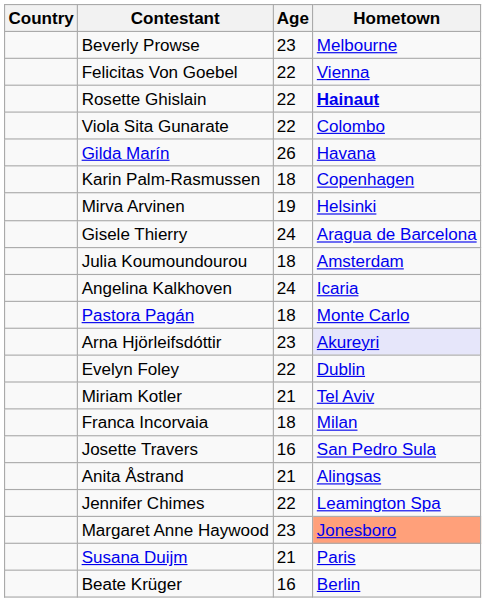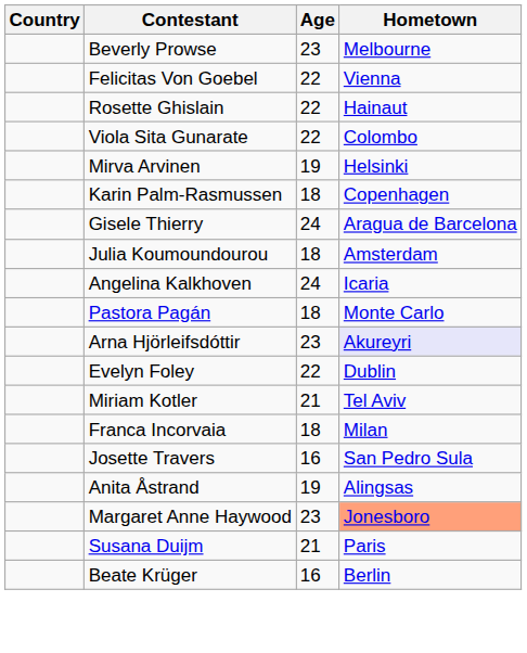 <table class="wikitable sortable" style="font-size: 95%;">
 <tr>
 <th>Country</th>
 <th>Contestant</th>
 <th>Age</th>
 <th>Hometown</th>
 </tr>
 <tr>
 <td></td>
 <td>Beverly Prowse</td>
 <td>23</td>
 <td><a href='#'>Melbourne</a></td>
 </tr>
 <tr>
 <td></td>
 <td>Felicitas Von Goebel</td>
 <td>22</td>
 <td><a href='#'>Vienna</a></td>
 </tr>
 <tr>
 <td></td>
 <td>Rosette Ghislain</td>
 <td>22</td>
-<td><strong><a href='#'>Hainaut</a></strong></td>
+<td><a href='#'>Hainaut</a></td>
 </tr>
 <tr>
 <td></td>
 <td>Viola Sita Gunarate</td>
 <td>22</td>
 <td><a href='#'>Colombo</a></td>
 </tr>
 <tr>
 <td></td>
-<td><a href='#'>Gilda Marín</a></td>
-<td>26</td>
-<td><a href='#'>Havana</a></td>
+<td>Mirva Arvinen</td>
+<td>19</td>
+<td><a href='#'>Helsinki</a></td>
 </tr>
 <tr>
 <td></td>
 <td>Karin Palm-Rasmussen</td>
 <td>18</td>
 <td><a href='#'>Copenhagen</a></td>
-</tr>
-<tr>
-<td></td>
-<td>Mirva Arvinen</td>
-<td>19</td>
-<td><a href='#'>Helsinki</a></td>
 </tr>
 <tr>
 <td></td>
 <td>Gisele Thierry</td>
 <td>24</td>
 <td><a href='#'>Aragua de Barcelona</a></td>
 </tr>
 <tr>
 <td></td>
 <td>Julia Koumoundourou</td>
 <td>18</td>
 <td><a href='#'>Amsterdam</a></td>
 </tr>
 <tr>
 <td></td>
 <td>Angelina Kalkhoven</td>
 <td>24</td>
 <td><a href='#'>Icaria</a></td>
 </tr>
 <tr>
 <td></td>
 <td><a href='#'>Pastora Pagán</a></td>
 <td>18</td>
 <td><a href='#'>Monte Carlo</a></td>
 </tr>
 <tr>
 <td></td>
 <td>Arna Hjörleifsdóttir</td>
 <td>23</td>
 <td style="background: lavender;"><a href='#'>Akureyri</a></td>
 </tr>
 <tr>
 <td></td>
 <td>Evelyn Foley</td>
 <td>22</td>
 <td><a href='#'>Dublin</a></td>
 </tr>
 <tr>
 <td></td>
 <td>Miriam Kotler</td>
 <td>21</td>
 <td><a href='#'>Tel Aviv</a></td>
 </tr>
 <tr>
 <td></td>
 <td>Franca Incorvaia</td>
 <td>18</td>
 <td><a href='#'>Milan</a></td>
 </tr>
 <tr>
 <td></td>
 <td>Josette Travers</td>
 <td>16</td>
 <td><a href='#'>San Pedro Sula</a></td>
 </tr>
 <tr>
 <td></td>
 <td>Anita Åstrand</td>
-<td>21</td>
+<td>19</td>
 <td><a href='#'>Alingsas</a></td>
-</tr>
-<tr>
-<td></td>
-<td>Jennifer Chimes</td>
-<td>22</td>
-<td><a href='#'>Leamington Spa</a></td>
 </tr>
 <tr>
 <td></td>
 <td>Margaret Anne Haywood</td>
 <td>23</td>
 <td style="background: lightsalmon;"><a href='#'>Jonesboro</a></td>
 </tr>
 <tr>
 <td></td>
 <td><a href='#'>Susana Duijm</a></td>
 <td>21</td>
 <td><a href='#'>Paris</a></td>
 </tr>
 <tr>
 <td></td>
 <td>Beate Krüger</td>
 <td>16</td>
 <td><a href='#'>Berlin</a></td>
 </tr>
 </table>
